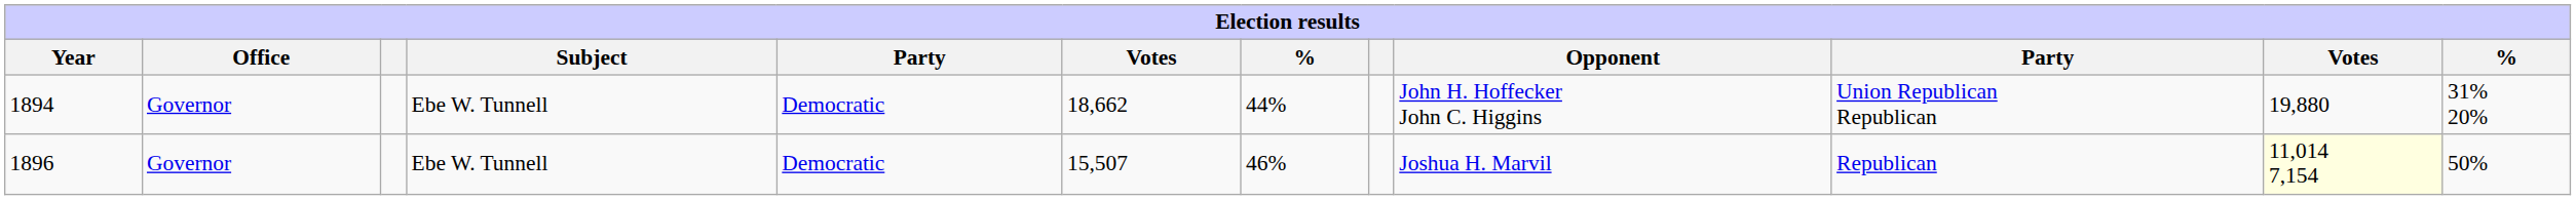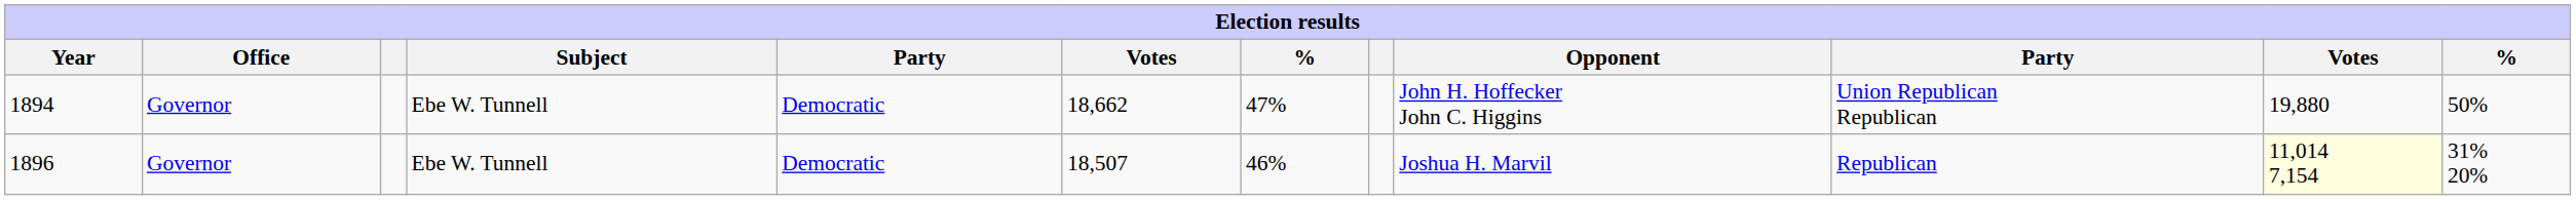 <table class=wikitable style="width: 94%" style="text-align: center;" align="center">
 <tr bgcolor=#cccccc>
 <th colspan=12 style="background: #ccccff;">Election results</th>
 </tr>
 <tr>
 <th><strong>Year</strong></th>
 <th><strong>Office</strong></th>
 <th></th>
 <th><strong>Subject</strong></th>
 <th><strong>Party</strong></th>
 <th><strong>Votes</strong></th>
 <th><strong>%</strong></th>
 <th></th>
 <th><strong>Opponent</strong></th>
 <th><strong>Party</strong></th>
 <th><strong>Votes</strong></th>
 <th><strong>%</strong></th>
 </tr>
 <tr>
 <td>1894</td>
 <td><a href='#'>Governor</a></td>
 <td></td>
 <td>Ebe W. Tunnell</td>
 <td><a href='#'>Democratic</a></td>
 <td>18,662</td>
-<td>44%</td>
+<td>47%</td>
 <td></td>
 <td><a href='#'>John H. Hoffecker</a><br>John C. Higgins</td>
 <td><a href='#'>Union Republican</a><br>Republican</td>
 <td>19,880</td>
-<td>31%<br>20%</td>
+<td>50%</td>
 </tr>
 <tr>
 <td>1896</td>
 <td><a href='#'>Governor</a></td>
 <td></td>
 <td>Ebe W. Tunnell</td>
 <td><a href='#'>Democratic</a></td>
-<td>15,507</td>
+<td>18,507</td>
 <td>46%</td>
 <td></td>
 <td><a href='#'>Joshua H. Marvil</a></td>
 <td><a href='#'>Republican</a></td>
 <td style="background: lightyellow;">11,014<br>7,154</td>
-<td>50%</td>
+<td>31%<br>20%</td>
 </tr>
 </table>
